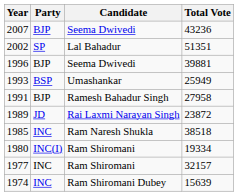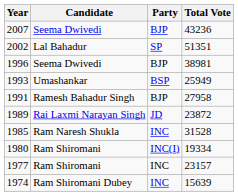 <table class="wikitable sortable">
 <tr>
 <th>Year</th>
+<th>Candidate</th>
 <th>Party</th>
-<th>Candidate</th>
 <th>Total Vote</th>
 </tr>
 <tr>
 <td>2007</td>
+<td><a href='#'>Seema Dwivedi</a></td>
 <td><a href='#'>BJP</a></td>
-<td><a href='#'>Seema Dwivedi</a></td>
 <td>43236</td>
 </tr>
 <tr>
 <td>2002</td>
+<td>Lal Bahadur</td>
 <td><a href='#'>SP</a></td>
-<td>Lal Bahadur</td>
 <td>51351</td>
 </tr>
 <tr>
 <td>1996</td>
+<td>Seema Dwivedi</td>
 <td>BJP</td>
-<td>Seema Dwivedi</td>
-<td>39881</td>
+<td>38981</td>
 </tr>
 <tr>
 <td>1993</td>
+<td>Umashankar</td>
 <td><a href='#'>BSP</a></td>
-<td>Umashankar</td>
 <td>25949</td>
 </tr>
 <tr>
 <td>1991</td>
+<td>Ramesh Bahadur Singh</td>
 <td>BJP</td>
-<td>Ramesh Bahadur Singh</td>
 <td>27958</td>
 </tr>
 <tr>
 <td>1989</td>
+<td><a href='#'>Rai Laxmi Narayan Singh</a></td>
 <td><a href='#'>JD</a></td>
-<td><a href='#'>Rai Laxmi Narayan Singh</a></td>
 <td>23872</td>
 </tr>
 <tr>
 <td>1985</td>
+<td>Ram Naresh Shukla</td>
 <td><a href='#'>INC</a></td>
-<td>Ram Naresh Shukla</td>
-<td>38518</td>
+<td>31528</td>
 </tr>
 <tr>
 <td>1980</td>
+<td>Ram Shiromani</td>
 <td><a href='#'>INC(I)</a></td>
-<td>Ram Shiromani</td>
 <td>19334</td>
 </tr>
 <tr>
 <td>1977</td>
+<td>Ram Shiromani</td>
 <td>INC</td>
-<td>Ram Shiromani</td>
-<td>32157</td>
+<td>23157</td>
 </tr>
 <tr>
 <td>1974</td>
+<td>Ram Shiromani Dubey</td>
 <td><a href='#'>INC</a></td>
-<td>Ram Shiromani Dubey</td>
 <td>15639</td>
 </tr>
 </table>
